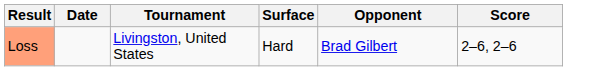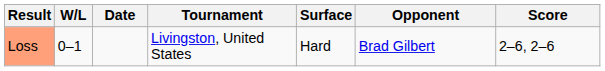 <table class="sortable wikitable">
 <tr>
 <th style="width:40px">Result</th>
+<th style="width:35px" class="unsortable">W/L</th>
 <th style="width:55px">Date</th>
 <th style="width:160px">Tournament</th>
 <th style="width:50px">Surface</th>
 <th style="width:150px">Opponent</th>
 <th style="width:110px" class="unsortable">Score</th>
 </tr>
 <tr>
 <td style="background:#ffa07a;">Loss</td>
+<td>0–1</td>
 <td><a href='#'></a></td>
 <td><a href='#'>Livingston</a>, United States</td>
 <td>Hard</td>
 <td> <a href='#'>Brad Gilbert</a></td>
 <td>2–6, 2–6</td>
 </tr>
 </table>
